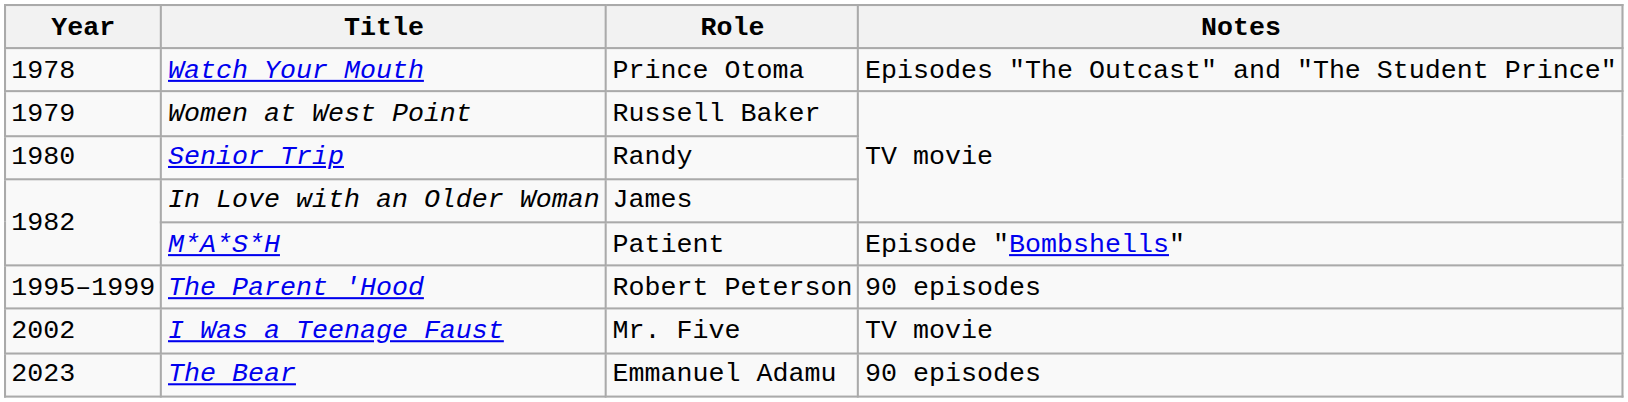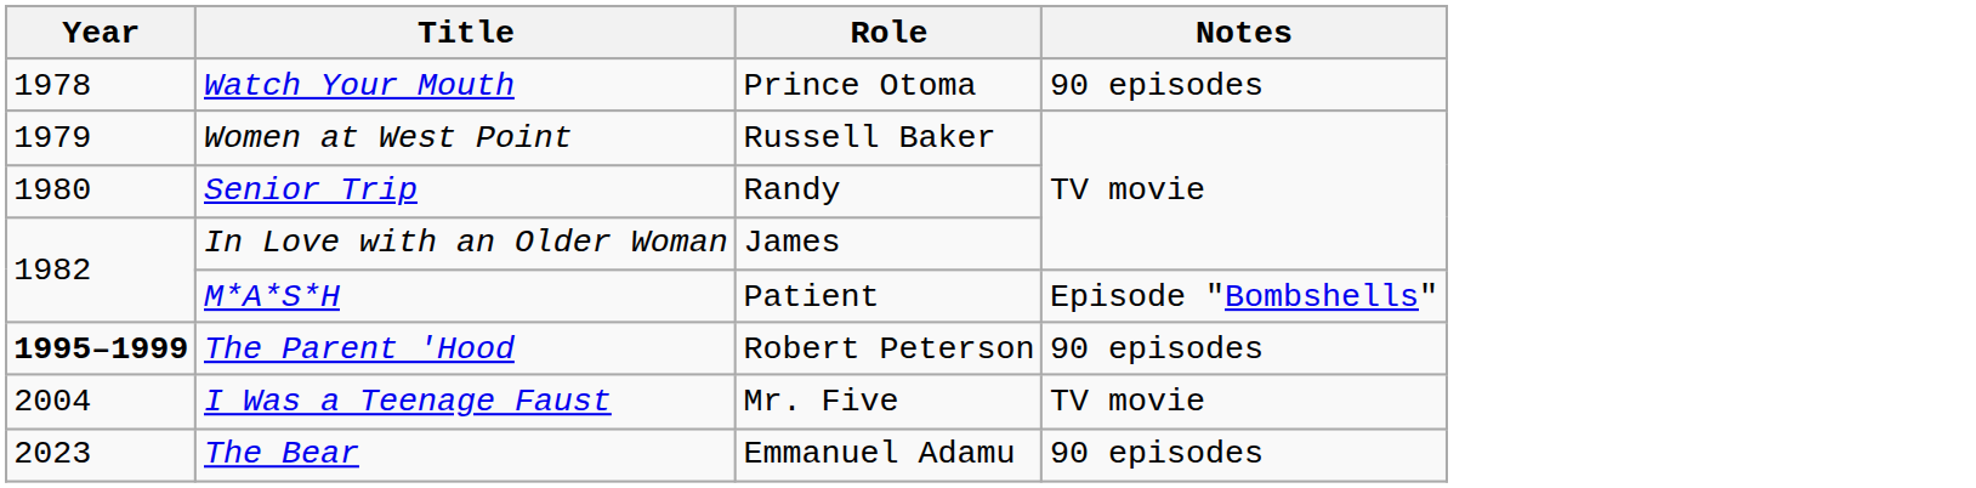 <table class="wikitable">
 <tr>
 <th>Year</th>
 <th>Title</th>
 <th>Role</th>
 <th>Notes</th>
 </tr>
 <tr>
 <td>1978</td>
 <td><em><a href='#'>Watch Your Mouth</a></em></td>
 <td>Prince Otoma</td>
-<td>Episodes "The Outcast" and "The Student Prince"</td>
+<td>90 episodes</td>
 </tr>
 <tr>
 <td>1979</td>
 <td><em>Women at West Point</em></td>
 <td>Russell Baker</td>
 <td rowspan=3>TV movie</td>
 </tr>
 <tr>
 <td>1980</td>
 <td><em><a href='#'>Senior Trip</a></em></td>
 <td>Randy</td>
 </tr>
 <tr>
 <td rowspan=2>1982</td>
 <td><em>In Love with an Older Woman</em></td>
 <td>James</td>
 </tr>
 <tr>
 <td><em><a href='#'>M*A*S*H</a></em></td>
 <td>Patient</td>
 <td>Episode "<a href='#'>Bombshells</a>"</td>
 </tr>
 <tr>
-<td>1995–1999</td>
+<td><strong>1995–1999</strong></td>
 <td><em><a href='#'>The Parent 'Hood</a></em></td>
 <td>Robert Peterson</td>
 <td>90 episodes</td>
 </tr>
 <tr>
-<td>2002</td>
+<td>2004</td>
 <td><em><a href='#'>I Was a Teenage Faust</a></em></td>
 <td>Mr. Five</td>
 <td>TV movie</td>
 </tr>
 <tr>
 <td>2023</td>
 <td><em><a href='#'>The Bear</a></em></td>
 <td>Emmanuel Adamu</td>
 <td>90 episodes</td>
 </tr>
 </table>
